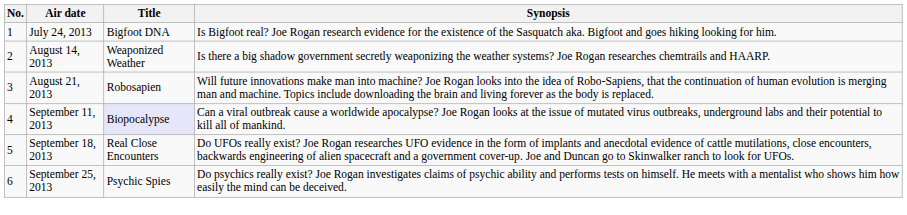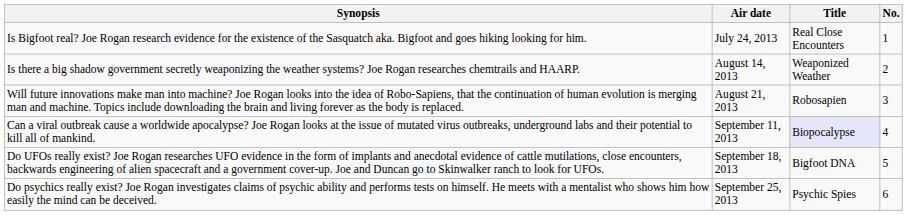 <table class="wikitable">
 <tr>
-<th>No.</th>
+<th>Synopsis</th>
 <th>Air date </th>
 <th>Title</th>
-<th>Synopsis</th>
+<th>No.</th>
 </tr>
 <tr>
+<td>Is Bigfoot real? Joe Rogan research evidence for the existence of the Sasquatch aka. Bigfoot and goes hiking looking for him.</td>
+<td>July 24, 2013</td>
+<td>Real Close Encounters</td>
 <td>1</td>
-<td>July 24, 2013</td>
-<td>Bigfoot DNA</td>
-<td>Is Bigfoot real? Joe Rogan research evidence for the existence of the Sasquatch aka. Bigfoot and goes hiking looking for him.</td>
 </tr>
 <tr>
-<td>2</td>
+<td>Is there a big shadow government secretly weaponizing the weather systems? Joe Rogan researches chemtrails and HAARP.</td>
 <td>August 14, 2013</td>
 <td>Weaponized Weather</td>
-<td>Is there a big shadow government secretly weaponizing the weather systems? Joe Rogan researches chemtrails and HAARP.</td>
+<td>2</td>
 </tr>
 <tr>
-<td>3</td>
+<td>Will future innovations make man into machine? Joe Rogan looks into the idea of Robo-Sapiens, that the continuation of human evolution is merging man and machine. Topics include downloading the brain and living forever as the body is replaced.</td>
 <td>August 21, 2013</td>
 <td>Robosapien</td>
-<td>Will future innovations make man into machine? Joe Rogan looks into the idea of Robo-Sapiens, that the continuation of human evolution is merging man and machine. Topics include downloading the brain and living forever as the body is replaced.</td>
+<td>3</td>
 </tr>
 <tr>
-<td>4</td>
+<td>Can a viral outbreak cause a worldwide apocalypse? Joe Rogan looks at the issue of mutated virus outbreaks, underground labs and their potential to kill all of mankind.</td>
 <td>September 11, 2013</td>
 <td style="background: lavender;">Biopocalypse</td>
-<td>Can a viral outbreak cause a worldwide apocalypse? Joe Rogan looks at the issue of mutated virus outbreaks, underground labs and their potential to kill all of mankind.</td>
+<td>4</td>
 </tr>
 <tr>
+<td>Do UFOs really exist? Joe Rogan researches UFO evidence in the form of implants and anecdotal evidence of cattle mutilations, close encounters, backwards engineering of alien spacecraft and a government cover-up. Joe and Duncan go to Skinwalker ranch to look for UFOs.</td>
+<td>September 18, 2013</td>
+<td>Bigfoot DNA</td>
 <td>5</td>
-<td>September 18, 2013</td>
-<td>Real Close Encounters</td>
-<td>Do UFOs really exist? Joe Rogan researches UFO evidence in the form of implants and anecdotal evidence of cattle mutilations, close encounters, backwards engineering of alien spacecraft and a government cover-up. Joe and Duncan go to Skinwalker ranch to look for UFOs.</td>
 </tr>
 <tr>
-<td>6</td>
+<td>Do psychics really exist? Joe Rogan investigates claims of psychic ability and performs tests on himself. He meets with a mentalist who shows him how easily the mind can be deceived.</td>
 <td>September 25, 2013</td>
 <td>Psychic Spies</td>
-<td>Do psychics really exist? Joe Rogan investigates claims of psychic ability and performs tests on himself. He meets with a mentalist who shows him how easily the mind can be deceived.</td>
+<td>6</td>
 </tr>
 </table>
